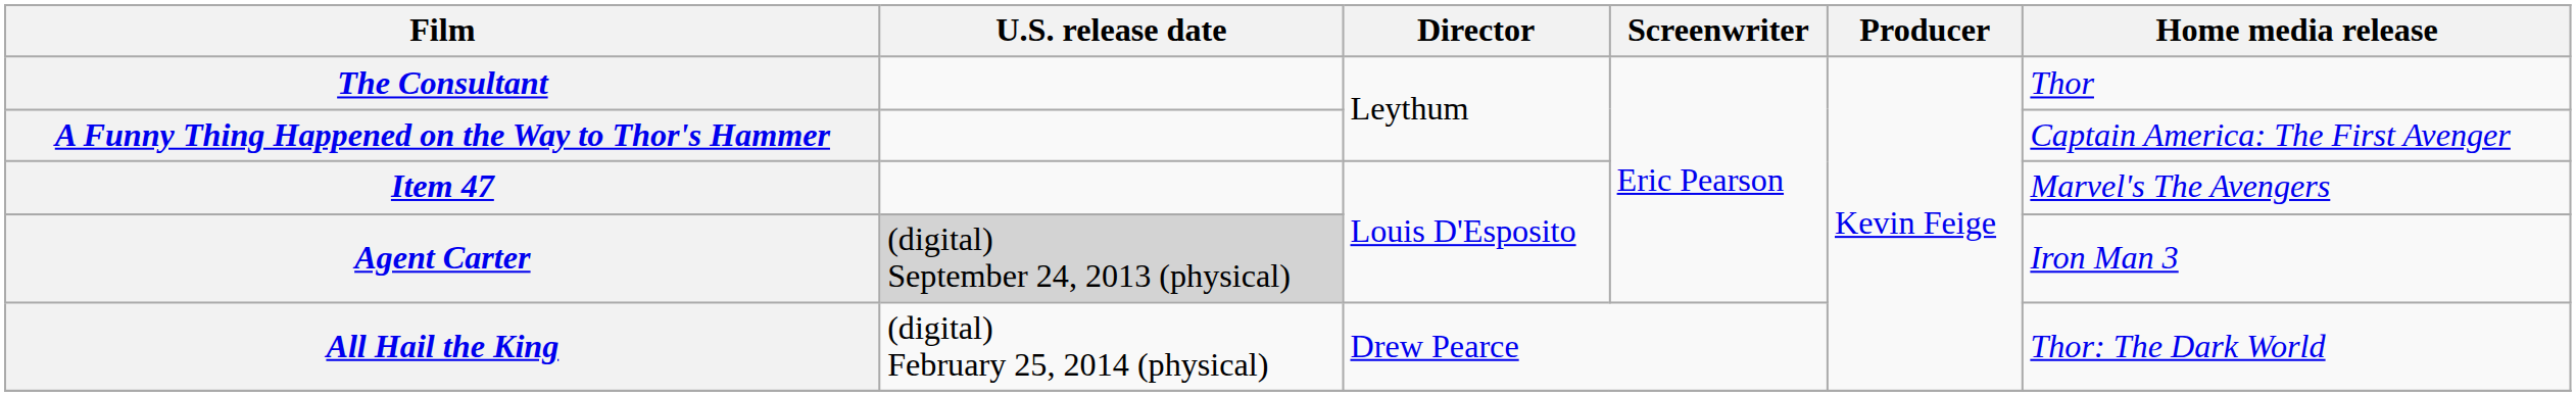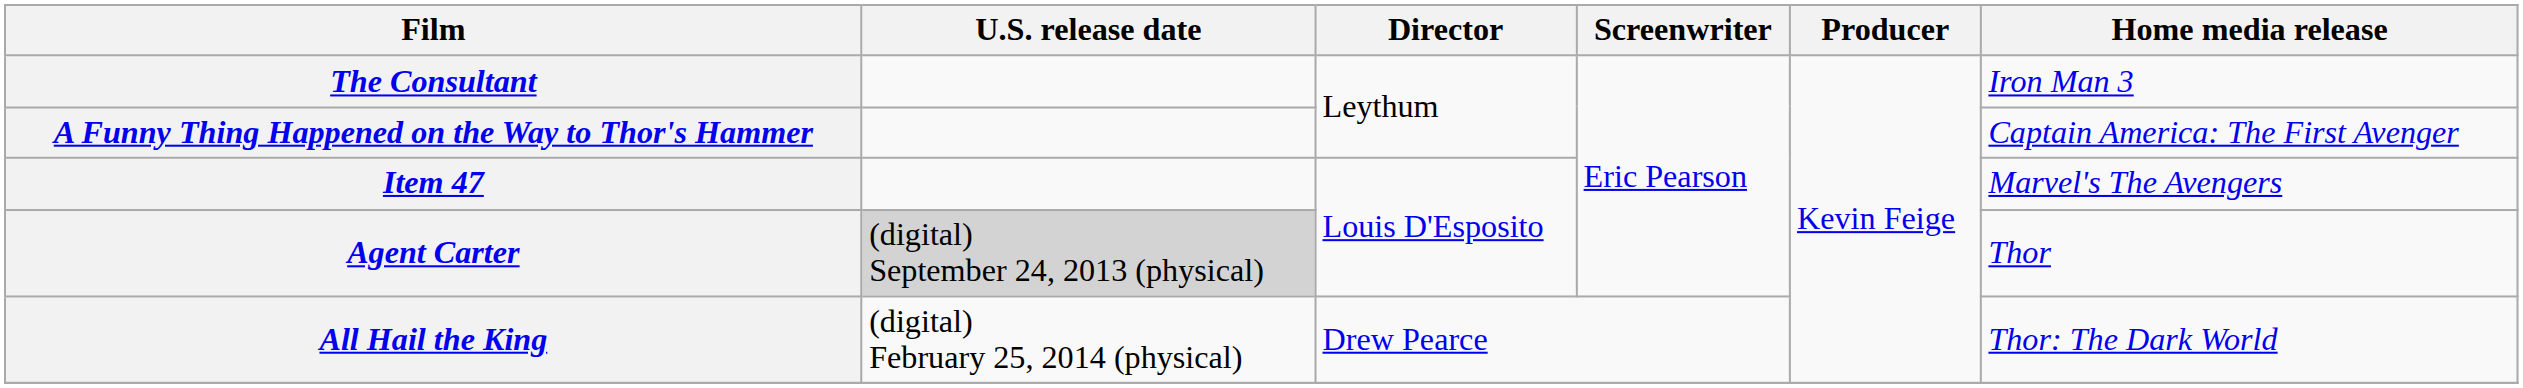 <table class="wikitable plainrowheaders defaultcenter col2left" style="width: 99%;">
 <tr>
 <th scope="col">Film</th>
 <th scope="col">U.S. release date</th>
 <th scope="col">Director</th>
 <th scope="col">Screenwriter</th>
 <th scope="col">Producer</th>
 <th scope="col">Home media release</th>
 </tr>
 <tr>
 <th scope="row"><em><a href='#'>The Consultant</a></em></th>
 <td></td>
 <td rowspan="2">Leythum</td>
 <td rowspan="4"><a href='#'>Eric Pearson</a></td>
 <td rowspan="5"><a href='#'>Kevin Feige</a></td>
-<td><em><a href='#'>Thor</a></em></td>
+<td><em><a href='#'>Iron Man 3</a></em></td>
 </tr>
 <tr>
 <th scope="row"><em><a href='#'>A Funny Thing Happened on the Way to Thor's Hammer</a></em></th>
 <td></td>
 <td><em><a href='#'>Captain America: The First Avenger</a></em></td>
 </tr>
 <tr>
 <th scope="row"><em><a href='#'>Item 47</a></em></th>
 <td></td>
 <td rowspan="2"><a href='#'>Louis D'Esposito</a></td>
 <td><em><a href='#'>Marvel's The Avengers</a></em></td>
 </tr>
 <tr>
 <th scope="row"><em><a href='#'>Agent Carter</a></em></th>
 <td style="background: lightgrey;"> (digital)<br>September 24, 2013 (physical)</td>
-<td><em><a href='#'>Iron Man 3</a></em></td>
+<td><em><a href='#'>Thor</a></em></td>
 </tr>
 <tr>
 <th scope="row"><em><a href='#'>All Hail the King</a></em></th>
 <td> (digital)<br>February 25, 2014 (physical)</td>
 <td colspan="2"><a href='#'>Drew Pearce</a></td>
 <td><em><a href='#'>Thor: The Dark World</a></em></td>
 </tr>
 <tr>
 </tr>
 </table>
